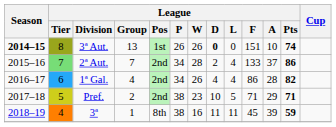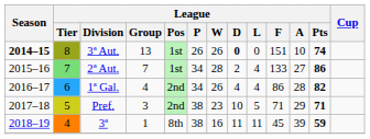 <table class="wikitable" style="text-align:center">
 <tr>
 <th rowspan=2 width=60>Season</th>
 <th colspan=11>League</th>
 <th rowspan=2 width=40 align=center><a href='#'>Cup</a></th>
 </tr>
 <tr>
 <th>Tier</th>
 <th>Division</th>
 <th>Group</th>
 <th>Pos</th>
 <th width=20>P</th>
 <th width=20>W</th>
 <th width=20>D</th>
 <th width=20>L</th>
 <th width=20>F</th>
 <th width=20>A</th>
 <th width=20>Pts</th>
 </tr>
 <tr>
 <td><strong>2014–15</strong></td>
 <td bgcolor=#99A61C>8</td>
 <td><a href='#'>3ª Aut.</a></td>
 <td>13</td>
 <td bgcolor=#BBF3BB>1st</td>
 <td>26</td>
 <td>26</td>
 <td><strong>0</strong></td>
 <td>0</td>
 <td>151</td>
 <td>10</td>
 <td><strong>74</strong></td>
 <td></td>
 </tr>
 <tr>
 <td>2015–16</td>
 <td bgcolor=#77DD77>7</td>
 <td><a href='#'>2ª Aut.</a></td>
 <td>7</td>
-<td bgcolor=#BBF3BB>2nd</td>
+<td bgcolor=#BBF3BB>1st</td>
 <td>34</td>
 <td>28</td>
 <td>2</td>
 <td>4</td>
 <td>133</td>
-<td>37</td>
+<td>27</td>
 <td><strong>86</strong></td>
 <td></td>
 </tr>
 <tr>
 <td>2016–17</td>
 <td bgcolor=#25A8F9>6</td>
 <td><a href='#'>1ª Gal.</a></td>
 <td>4</td>
 <td bgcolor=#BBF3BB>2nd</td>
 <td>34</td>
 <td>26</td>
 <td>4</td>
 <td>4</td>
 <td>86</td>
 <td>28</td>
 <td><strong>82</strong></td>
 <td></td>
 </tr>
 <tr>
 <td>2017–18</td>
 <td bgcolor=#CECE1B>5</td>
 <td><a href='#'>Pref.</a></td>
-<td>2</td>
+<td>3</td>
 <td bgcolor=#BBF3BB>2nd</td>
 <td>38</td>
 <td>23</td>
 <td>10</td>
 <td>5</td>
 <td>71</td>
 <td>29</td>
 <td><strong>71</strong></td>
 <td></td>
 </tr>
 <tr>
 <td><a href='#'>2018–19</a></td>
 <td bgcolor=#FF7F00>4</td>
 <td><a href='#'>3ª</a></td>
 <td>1</td>
 <td>8th</td>
 <td>38</td>
 <td>16</td>
 <td>11</td>
 <td>11</td>
 <td>45</td>
 <td>39</td>
 <td><strong>59</strong></td>
 <td></td>
 </tr>
 <tr>
 </tr>
 </table>
